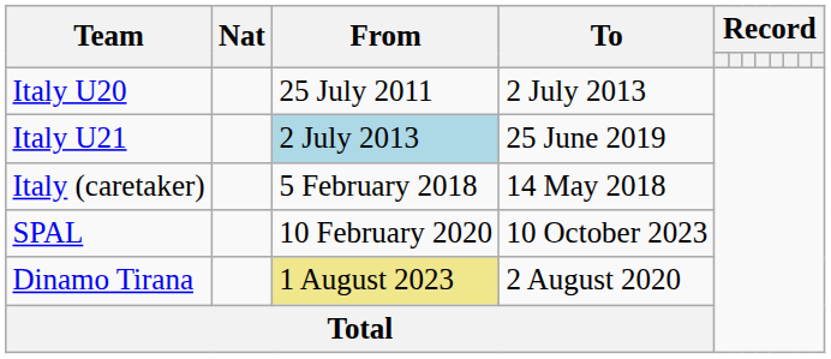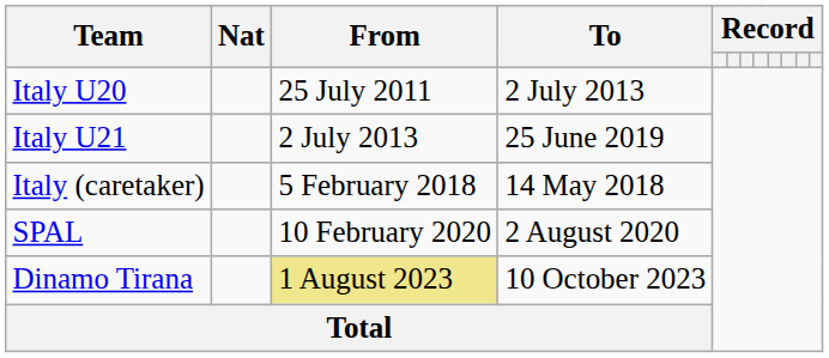 <table class="wikitable" style="text-align:center">
 <tr>
 <th rowspan="2">Team</th>
 <th rowspan="2">Nat</th>
 <th rowspan="2">From</th>
 <th rowspan="2">To</th>
 <th colspan="8">Record</th>
 </tr>
 <tr>
 <th></th>
 <th></th>
 <th></th>
 <th></th>
 <th></th>
 <th></th>
 <th></th>
 <th></th>
 </tr>
 <tr>
 <td align=left><a href='#'>Italy U20</a></td>
 <td></td>
 <td align=left>25 July 2011</td>
 <td align=left>2 July 2013<br></td>
 </tr>
 <tr>
 <td align=left><a href='#'>Italy U21</a></td>
 <td></td>
-<td align=left style="background: lightblue;">2 July 2013</td>
+<td align=left>2 July 2013</td>
 <td align=left>25 June 2019<br></td>
 </tr>
 <tr>
 <td align=left><a href='#'>Italy</a> (caretaker)</td>
 <td></td>
 <td align=left>5 February 2018</td>
 <td align=left>14 May 2018<br></td>
 </tr>
 <tr>
 <td align=left><a href='#'>SPAL</a></td>
 <td></td>
 <td align=left>10 February 2020</td>
-<td align=left>10 October 2023<br></td>
+<td align=left>2 August 2020<br></td>
 </tr>
 <tr>
 <td align=left><a href='#'>Dinamo Tirana</a></td>
 <td></td>
 <td align=left style="background: khaki;">1 August 2023</td>
-<td align=left>2 August 2020<br></td>
+<td align=left>10 October 2023<br></td>
 </tr>
 <tr>
 <th colspan=4>Total<br></th>
 </tr>
 </table>
